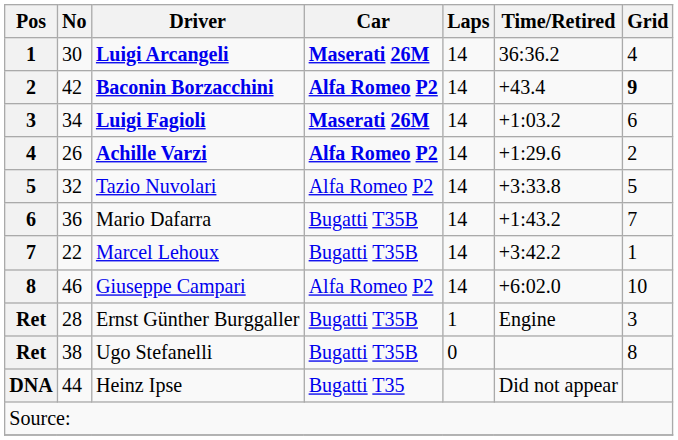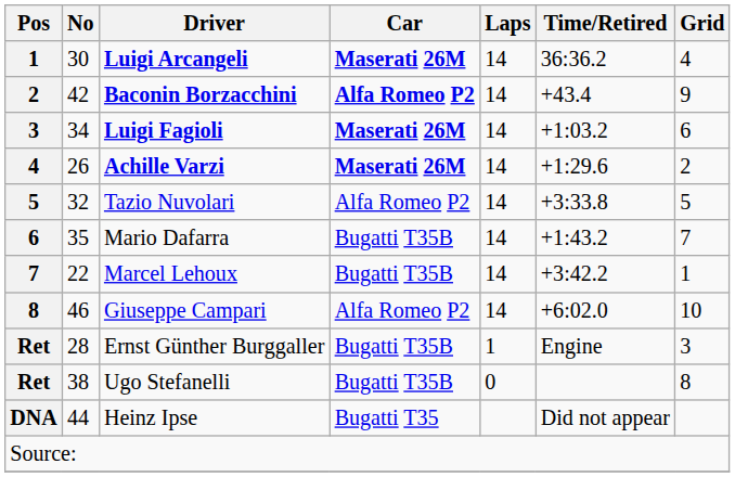 <table class="wikitable" style="font-size: 95%;">
 <tr>
 <th>Pos</th>
 <th>No</th>
 <th>Driver</th>
 <th>Car</th>
 <th>Laps</th>
 <th>Time/Retired</th>
 <th>Grid</th>
 </tr>
 <tr>
 <th>1</th>
 <td>30</td>
 <td> <strong><a href='#'>Luigi Arcangeli</a></strong></td>
 <td><strong><a href='#'>Maserati</a> <a href='#'>26M</a></strong></td>
 <td>14</td>
 <td>36:36.2</td>
 <td>4</td>
 </tr>
 <tr>
 <th>2</th>
 <td>42</td>
 <td> <strong><a href='#'>Baconin Borzacchini</a></strong></td>
 <td><strong><a href='#'>Alfa Romeo</a> <a href='#'>P2</a></strong></td>
 <td>14</td>
 <td>+43.4</td>
-<td><strong>9</strong></td>
+<td>9</td>
 </tr>
 <tr>
 <th>3</th>
 <td>34</td>
 <td> <strong><a href='#'>Luigi Fagioli</a></strong></td>
 <td><strong><a href='#'>Maserati</a> <a href='#'>26M</a></strong></td>
 <td>14</td>
 <td>+1:03.2</td>
 <td>6</td>
 </tr>
 <tr>
 <th>4</th>
 <td>26</td>
 <td> <strong><a href='#'>Achille Varzi</a></strong></td>
-<td><strong><a href='#'>Alfa Romeo</a> <a href='#'>P2</a></strong></td>
+<td><strong><a href='#'>Maserati</a> <a href='#'>26M</a></strong></td>
 <td>14</td>
 <td>+1:29.6</td>
 <td>2</td>
 </tr>
 <tr>
 <th>5</th>
 <td>32</td>
 <td> <a href='#'>Tazio Nuvolari</a></td>
 <td><a href='#'>Alfa Romeo</a> <a href='#'>P2</a></td>
 <td>14</td>
 <td>+3:33.8</td>
 <td>5</td>
 </tr>
 <tr>
 <th>6</th>
-<td>36</td>
+<td>35</td>
 <td> Mario Dafarra</td>
 <td><a href='#'>Bugatti</a> <a href='#'>T35B</a></td>
 <td>14</td>
 <td>+1:43.2</td>
 <td>7</td>
 </tr>
 <tr>
 <th>7</th>
 <td>22</td>
 <td> <a href='#'>Marcel Lehoux</a></td>
 <td><a href='#'>Bugatti</a> <a href='#'>T35B</a></td>
 <td>14</td>
 <td>+3:42.2</td>
 <td>1</td>
 </tr>
 <tr>
 <th>8</th>
 <td>46</td>
 <td> <a href='#'>Giuseppe Campari</a></td>
 <td><a href='#'>Alfa Romeo</a> <a href='#'>P2</a></td>
 <td>14</td>
 <td>+6:02.0</td>
 <td>10</td>
 </tr>
 <tr>
 <th>Ret</th>
 <td>28</td>
 <td> Ernst Günther Burggaller</td>
 <td><a href='#'>Bugatti</a> <a href='#'>T35B</a></td>
 <td>1</td>
 <td>Engine</td>
 <td>3</td>
 </tr>
 <tr>
 <th>Ret</th>
 <td>38</td>
 <td> Ugo Stefanelli</td>
 <td><a href='#'>Bugatti</a> <a href='#'>T35B</a></td>
 <td>0</td>
 <td></td>
 <td>8</td>
 </tr>
 <tr>
 <th>DNA</th>
 <td>44</td>
 <td> Heinz Ipse</td>
 <td><a href='#'>Bugatti</a> <a href='#'>T35</a></td>
 <td></td>
 <td>Did not appear</td>
 <td></td>
 </tr>
 <tr>
 <td colspan=7>Source:</td>
 </tr>
 <tr>
 </tr>
 </table>
